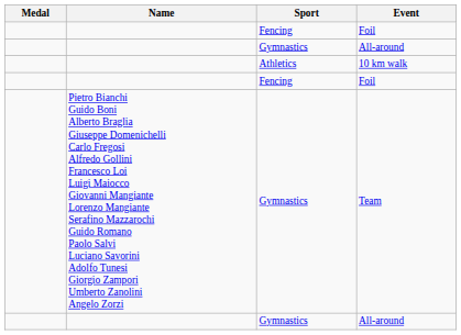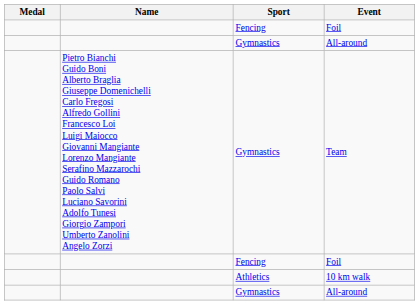 <table class="wikitable sortable" width=50% style="font-size:90%; text-align:left;">
 <tr>
 <th>Medal</th>
 <th>Name</th>
 <th>Sport</th>
 <th>Event</th>
 </tr>
 <tr>
 <td></td>
 <td></td>
 <td><a href='#'>Fencing</a></td>
 <td><a href='#'>Foil</a></td>
 </tr>
 <tr>
 <td></td>
 <td></td>
 <td><a href='#'>Gymnastics</a></td>
 <td><a href='#'>All-around</a></td>
 </tr>
 <tr>
 <td></td>
-<td></td>
-<td><a href='#'>Athletics</a></td>
-<td><a href='#'>10 km walk</a></td>
+<td><a href='#'>Pietro Bianchi</a><br><a href='#'>Guido Boni</a><br><a href='#'>Alberto Braglia</a><br><a href='#'>Giuseppe Domenichelli</a><br><a href='#'>Carlo Fregosi</a><br><a href='#'>Alfredo Gollini</a><br><a href='#'>Francesco Loi</a><br><a href='#'>Luigi Maiocco</a><br><a href='#'>Giovanni Mangiante</a><br><a href='#'>Lorenzo Mangiante</a><br><a href='#'>Serafino Mazzarochi</a><br><a href='#'>Guido Romano</a><br><a href='#'>Paolo Salvi</a><br><a href='#'>Luciano Savorini</a><br><a href='#'>Adolfo Tunesi</a><br><a href='#'>Giorgio Zampori</a><br><a href='#'>Umberto Zanolini</a><br><a href='#'>Angelo Zorzi</a></td>
+<td><a href='#'>Gymnastics</a></td>
+<td><a href='#'>Team</a></td>
 </tr>
 <tr>
 <td></td>
 <td></td>
 <td><a href='#'>Fencing</a></td>
 <td><a href='#'>Foil</a></td>
 </tr>
 <tr>
 <td></td>
-<td><a href='#'>Pietro Bianchi</a><br><a href='#'>Guido Boni</a><br><a href='#'>Alberto Braglia</a><br><a href='#'>Giuseppe Domenichelli</a><br><a href='#'>Carlo Fregosi</a><br><a href='#'>Alfredo Gollini</a><br><a href='#'>Francesco Loi</a><br><a href='#'>Luigi Maiocco</a><br><a href='#'>Giovanni Mangiante</a><br><a href='#'>Lorenzo Mangiante</a><br><a href='#'>Serafino Mazzarochi</a><br><a href='#'>Guido Romano</a><br><a href='#'>Paolo Salvi</a><br><a href='#'>Luciano Savorini</a><br><a href='#'>Adolfo Tunesi</a><br><a href='#'>Giorgio Zampori</a><br><a href='#'>Umberto Zanolini</a><br><a href='#'>Angelo Zorzi</a></td>
-<td><a href='#'>Gymnastics</a></td>
-<td><a href='#'>Team</a></td>
+<td></td>
+<td><a href='#'>Athletics</a></td>
+<td><a href='#'>10 km walk</a></td>
 </tr>
 <tr>
 <td></td>
 <td></td>
 <td><a href='#'>Gymnastics</a></td>
 <td><a href='#'>All-around</a></td>
 </tr>
 </table>
